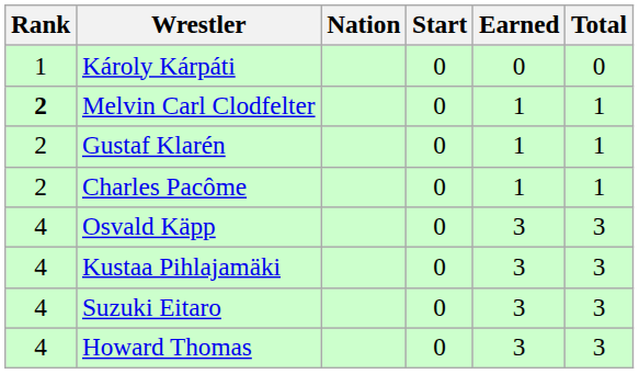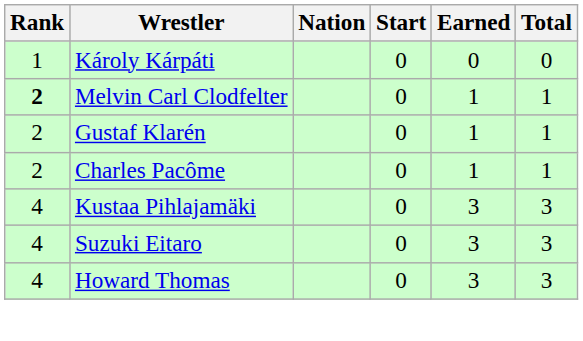 <table class="wikitable sortable" style="text-align:center;">
 <tr>
 <th>Rank</th>
 <th>Wrestler</th>
 <th>Nation</th>
 <th>Start</th>
 <th>Earned</th>
 <th>Total</th>
 </tr>
 <tr style="background:#cfc;">
 <td>1</td>
 <td align=left><a href='#'>Károly Kárpáti</a></td>
 <td align=left></td>
 <td>0</td>
 <td>0</td>
 <td>0</td>
 </tr>
 <tr style="background:#cfc;">
 <td><strong>2</strong></td>
 <td align=left><a href='#'>Melvin Carl Clodfelter</a></td>
 <td align=left></td>
 <td>0</td>
 <td>1</td>
 <td>1</td>
 </tr>
 <tr style="background:#cfc;">
 <td>2</td>
 <td align=left><a href='#'>Gustaf Klarén</a></td>
 <td align=left></td>
 <td>0</td>
 <td>1</td>
 <td>1</td>
 </tr>
 <tr style="background:#cfc;">
 <td>2</td>
 <td align=left><a href='#'>Charles Pacôme</a></td>
 <td align=left></td>
 <td>0</td>
 <td>1</td>
 <td>1</td>
 </tr>
 <tr style="background:#cfc;">
 <td>4</td>
-<td align=left><a href='#'>Osvald Käpp</a></td>
-<td align=left></td>
-<td>0</td>
-<td>3</td>
-<td>3</td>
-</tr>
-<tr style="background:#cfc;">
-<td>4</td>
 <td align=left><a href='#'>Kustaa Pihlajamäki</a></td>
 <td align=left></td>
 <td>0</td>
 <td>3</td>
 <td>3</td>
 </tr>
 <tr style="background:#cfc;">
 <td>4</td>
 <td align=left><a href='#'>Suzuki Eitaro</a></td>
 <td align=left></td>
 <td>0</td>
 <td>3</td>
 <td>3</td>
 </tr>
 <tr style="background:#cfc;">
 <td>4</td>
 <td align=left><a href='#'>Howard Thomas</a></td>
 <td align=left></td>
 <td>0</td>
 <td>3</td>
 <td>3</td>
 </tr>
 </table>
